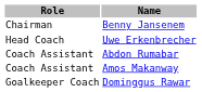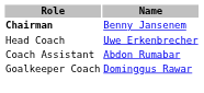 <table class="toccolours">
 <tr>
 <th bgcolor=silver>Role</th>
 <th bgcolor=silver>Name</th>
 </tr>
 <tr>
-<td>Chairman</td>
+<td><strong>Chairman</strong></td>
 <td> <a href='#'>Benny Jansenem</a></td>
 </tr>
 <tr>
 <td>Head Coach</td>
 <td> <a href='#'>Uwe Erkenbrecher</a></td>
 </tr>
 <tr>
 <td>Coach Assistant</td>
 <td> <a href='#'>Abdon Rumabar</a></td>
 </tr>
 <tr>
-<td>Coach Assistant</td>
-<td> <a href='#'>Amos Makanway</a></td>
-</tr>
-<tr>
 <td>Goalkeeper Coach</td>
 <td> <a href='#'>Dominggus Rawar</a></td>
 </tr>
 <tr>
 </tr>
 </table>
